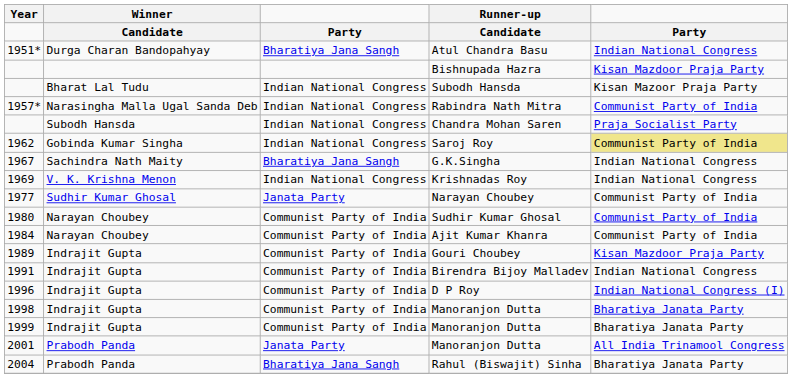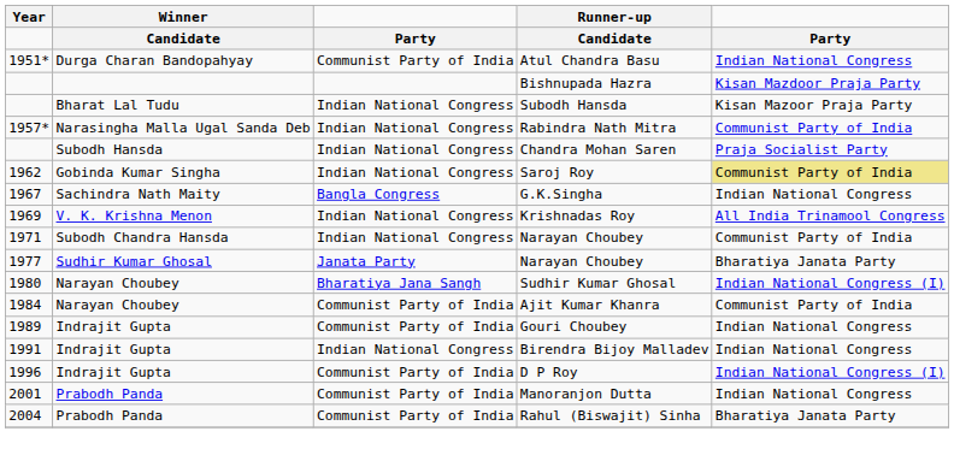 <table class="wikitable sortable">
 <tr>
 <th>Year</th>
 <th>Winner</th>
 <td></td>
 <th>Runner-up</th>
 </tr>
 <tr>
 <td></td>
 <th>Candidate</th>
 <th>Party</th>
 <th>Candidate</th>
 <th>Party</th>
 </tr>
 <tr>
 <td>1951*</td>
 <td>Durga Charan Bandopahyay</td>
-<td><a href='#'>Bharatiya Jana Sangh</a></td>
+<td>Communist Party of India</td>
 <td>Atul Chandra Basu</td>
 <td><a href='#'>Indian National Congress</a></td>
 </tr>
 <tr>
 <td></td>
 <td></td>
 <td></td>
 <td>Bishnupada Hazra</td>
 <td><a href='#'>Kisan Mazdoor Praja Party</a></td>
 </tr>
 <tr>
 <td></td>
 <td>Bharat Lal Tudu</td>
 <td>Indian National Congress</td>
 <td>Subodh Hansda</td>
 <td>Kisan Mazoor Praja Party</td>
 </tr>
 <tr>
 <td>1957*</td>
 <td>Narasingha Malla Ugal Sanda Deb</td>
 <td>Indian National Congress</td>
 <td>Rabindra Nath Mitra</td>
 <td><a href='#'>Communist Party of India</a></td>
 </tr>
 <tr>
 <td></td>
 <td>Subodh Hansda</td>
 <td>Indian National Congress</td>
 <td>Chandra Mohan Saren</td>
 <td><a href='#'>Praja Socialist Party</a></td>
 </tr>
 <tr>
 <td>1962</td>
 <td>Gobinda Kumar Singha</td>
 <td>Indian National Congress</td>
 <td>Saroj Roy</td>
 <td style="background: khaki;">Communist Party of India</td>
 </tr>
 <tr>
 <td>1967</td>
 <td>Sachindra Nath Maity</td>
-<td><a href='#'>Bharatiya Jana Sangh</a></td>
+<td><a href='#'>Bangla Congress</a></td>
 <td>G.K.Singha</td>
 <td>Indian National Congress</td>
 </tr>
 <tr>
 <td>1969</td>
 <td><a href='#'>V. K. Krishna Menon</a></td>
 <td>Indian National Congress</td>
 <td>Krishnadas Roy</td>
+<td><a href='#'>All India Trinamool Congress</a></td>
+</tr>
+<tr>
+<td>1971</td>
+<td>Subodh Chandra Hansda</td>
 <td>Indian National Congress</td>
+<td>Narayan Choubey</td>
+<td>Communist Party of India</td>
 </tr>
 <tr>
 <td>1977</td>
 <td><a href='#'>Sudhir Kumar Ghosal</a></td>
 <td><a href='#'>Janata Party</a></td>
 <td>Narayan Choubey</td>
-<td>Communist Party of India</td>
+<td>Bharatiya Janata Party</td>
 </tr>
 <tr>
 <td>1980</td>
 <td>Narayan Choubey</td>
-<td>Communist Party of India</td>
+<td><a href='#'>Bharatiya Jana Sangh</a></td>
 <td>Sudhir Kumar Ghosal</td>
-<td><a href='#'>Communist Party of India</a></td>
+<td><a href='#'>Indian National Congress (I)</a></td>
 </tr>
 <tr>
 <td>1984</td>
 <td>Narayan Choubey</td>
 <td>Communist Party of India</td>
 <td>Ajit Kumar Khanra</td>
 <td>Communist Party of India</td>
 </tr>
 <tr>
 <td>1989</td>
 <td>Indrajit Gupta</td>
 <td>Communist Party of India</td>
 <td>Gouri Choubey</td>
-<td><a href='#'>Kisan Mazdoor Praja Party</a></td>
+<td>Indian National Congress</td>
 </tr>
 <tr>
 <td>1991</td>
 <td>Indrajit Gupta</td>
-<td>Communist Party of India</td>
+<td>Indian National Congress</td>
 <td>Birendra Bijoy Malladev</td>
 <td>Indian National Congress</td>
 </tr>
 <tr>
 <td>1996</td>
 <td>Indrajit Gupta</td>
 <td>Communist Party of India</td>
 <td>D P Roy</td>
 <td><a href='#'>Indian National Congress (I)</a></td>
 </tr>
 <tr>
-<td>1998</td>
-<td>Indrajit Gupta</td>
+<td>2001</td>
+<td><a href='#'>Prabodh Panda</a></td>
 <td>Communist Party of India</td>
 <td>Manoranjon Dutta</td>
-<td><a href='#'>Bharatiya Janata Party</a></td>
-</tr>
-<tr>
-<td>1999</td>
-<td>Indrajit Gupta</td>
-<td>Communist Party of India</td>
-<td>Manoranjon Dutta</td>
-<td>Bharatiya Janata Party</td>
-</tr>
-<tr>
-<td>2001</td>
-<td><a href='#'>Prabodh Panda</a></td>
-<td><a href='#'>Janata Party</a></td>
-<td>Manoranjon Dutta</td>
-<td><a href='#'>All India Trinamool Congress</a></td>
+<td>Indian National Congress</td>
 </tr>
 <tr>
 <td>2004</td>
 <td>Prabodh Panda</td>
-<td><a href='#'>Bharatiya Jana Sangh</a></td>
+<td>Communist Party of India</td>
 <td>Rahul (Biswajit) Sinha</td>
 <td>Bharatiya Janata Party</td>
 </tr>
 <tr>
 </tr>
 </table>
